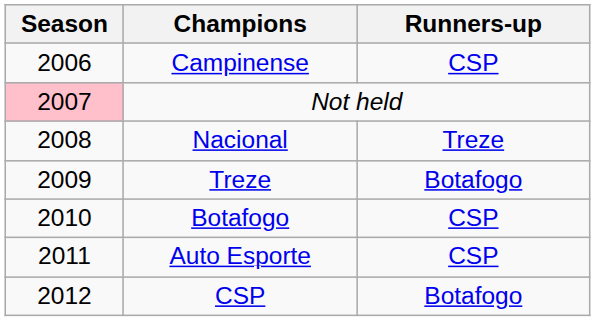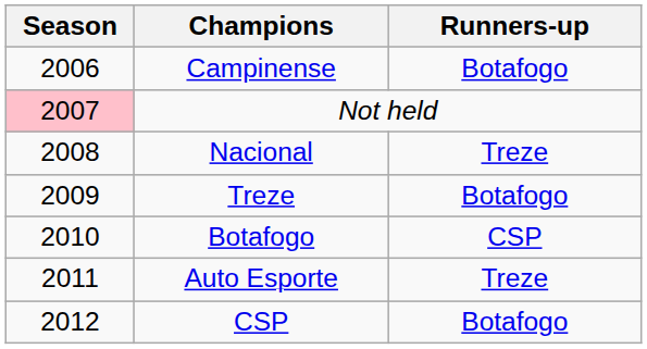 <table class="wikitable" style="text-align:center; margin-left:1em;">
 <tr>
 <th style="width:70px">Season</th>
 <th style="width:145px">Champions</th>
 <th style="width:145px">Runners-up</th>
 </tr>
 <tr>
 <td>2006</td>
 <td><a href='#'>Campinense</a></td>
-<td><a href='#'>CSP</a></td>
+<td><a href='#'>Botafogo</a></td>
 </tr>
 <tr>
 <td style="background: pink;">2007</td>
 <td colspan=2><em>Not held</em></td>
 </tr>
 <tr>
 <td>2008</td>
 <td><a href='#'>Nacional</a></td>
 <td><a href='#'>Treze</a></td>
 </tr>
 <tr>
 <td>2009</td>
 <td><a href='#'>Treze</a></td>
 <td><a href='#'>Botafogo</a></td>
 </tr>
 <tr>
 <td>2010</td>
 <td><a href='#'>Botafogo</a></td>
 <td><a href='#'>CSP</a></td>
 </tr>
 <tr>
 <td>2011</td>
 <td><a href='#'>Auto Esporte</a></td>
-<td><a href='#'>CSP</a></td>
+<td><a href='#'>Treze</a></td>
 </tr>
 <tr>
 <td>2012</td>
 <td><a href='#'>CSP</a></td>
 <td><a href='#'>Botafogo</a></td>
 </tr>
 </table>
